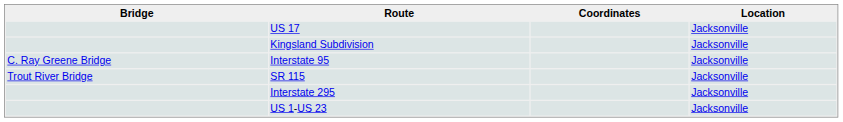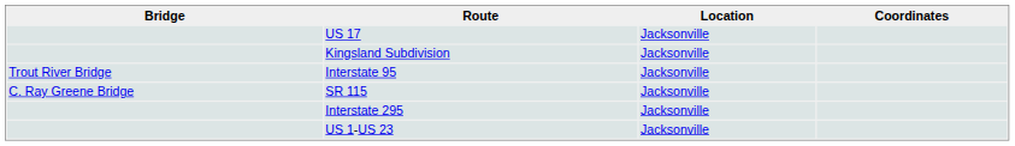 <table style="border-style:solid;border-width:1px;border-color:#808080;background-color:#EFEFEF" cellspacing="2" cellpadding="2"  width="100%">
 <tr bgcolor="#EFEFEF">
 <th>Bridge</th>
 <th>Route</th>
+<th>Location</th>
 <th>Coordinates</th>
-<th>Location</th>
 </tr>
 <tr bgcolor="#DCE5E5">
 <td></td>
 <td> <a href='#'>US 17</a></td>
+<td><a href='#'>Jacksonville</a></td>
 <td></td>
-<td><a href='#'>Jacksonville</a></td>
 </tr>
 <tr bgcolor="#DCE5E5">
 <td></td>
 <td> <a href='#'>Kingsland Subdivision</a></td>
+<td><a href='#'>Jacksonville</a></td>
 <td></td>
+</tr>
+<tr bgcolor="#DCE5E5">
+<td><a href='#'>Trout River Bridge</a></td>
+<td> <a href='#'>Interstate 95</a></td>
 <td><a href='#'>Jacksonville</a></td>
+<td></td>
 </tr>
 <tr bgcolor="#DCE5E5">
 <td><a href='#'>C. Ray Greene Bridge</a></td>
-<td> <a href='#'>Interstate 95</a></td>
+<td> <a href='#'>SR 115</a></td>
+<td><a href='#'>Jacksonville</a></td>
 <td></td>
-<td><a href='#'>Jacksonville</a></td>
-</tr>
-<tr bgcolor="#DCE5E5">
-<td><a href='#'>Trout River Bridge</a></td>
-<td> <a href='#'>SR 115</a></td>
-<td></td>
-<td><a href='#'>Jacksonville</a></td>
 </tr>
 <tr bgcolor="#DCE5E5">
 <td></td>
 <td> <a href='#'>Interstate 295</a></td>
+<td><a href='#'>Jacksonville</a></td>
 <td></td>
-<td><a href='#'>Jacksonville</a></td>
 </tr>
 <tr bgcolor="#DCE5E5">
 <td></td>
 <td>   <a href='#'>US 1</a>-<a href='#'>US 23</a></td>
+<td><a href='#'>Jacksonville</a></td>
 <td></td>
-<td><a href='#'>Jacksonville</a></td>
 </tr>
 </table>
